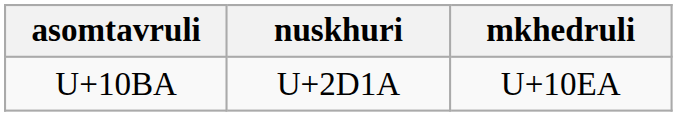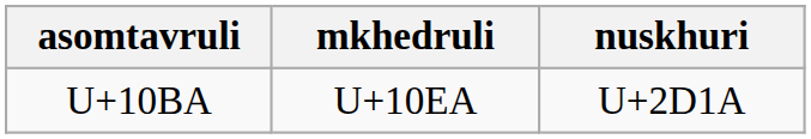 <table class="wikitable" style="width:100">
 <tr>
 <th width="100">asomtavruli</th>
+<th width="100">mkhedruli</th>
 <th width="100">nuskhuri</th>
-<th width="100">mkhedruli</th>
 </tr>
 <tr>
 <td align="center">U+10BA</td>
+<td align="center">U+10EA</td>
 <td align="center">U+2D1A</td>
-<td align="center">U+10EA</td>
 </tr>
 </table>
